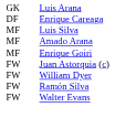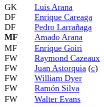 <table style="font-size:90%; margin:0.2em auto;" cellspacing="0" cellpadding="0">
 <tr>
 <th width="25"></th>
 <th width="25"></th>
 </tr>
 <tr>
 <td>GK</td>
 <td></td>
 <td> <a href='#'>Luis Arana</a></td>
 </tr>
 <tr>
 <td>DF</td>
 <td></td>
 <td> <a href='#'>Enrique Careaga</a></td>
 </tr>
 <tr>
-<td>MF</td>
+<td>DF</td>
 <td></td>
-<td> <a href='#'>Luis Silva</a></td>
+<td> <a href='#'>Pedro Larrañaga</a></td>
 </tr>
 <tr>
-<td>MF</td>
+<td><strong>MF</strong></td>
 <td></td>
 <td> <a href='#'>Amado Arana</a></td>
 </tr>
 <tr>
 <td>MF</td>
 <td></td>
 <td> <a href='#'>Enrique Goiri</a></td>
+</tr>
+<tr>
+<td>FW</td>
+<td></td>
+<td> <a href='#'>Raymond Cazeaux</a></td>
 </tr>
 <tr>
 <td>FW</td>
 <td></td>
 <td> <a href='#'>Juan Astorquia</a> (<a href='#'>c</a>)</td>
 </tr>
 <tr>
 <td>FW</td>
 <td></td>
 <td> <a href='#'>William Dyer</a></td>
 </tr>
 <tr>
 <td>FW</td>
 <td></td>
 <td> <a href='#'>Ramón Silva</a></td>
 </tr>
 <tr>
 <td>FW</td>
 <td></td>
 <td> <a href='#'>Walter Evans</a></td>
 </tr>
 </table>
